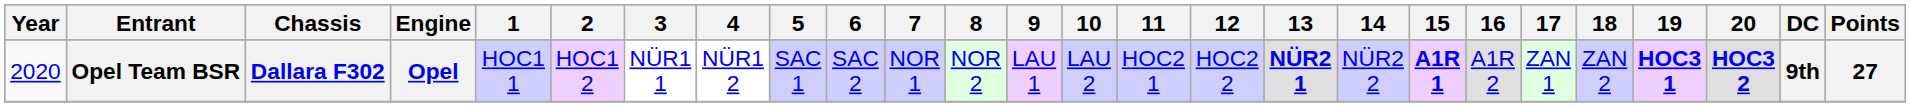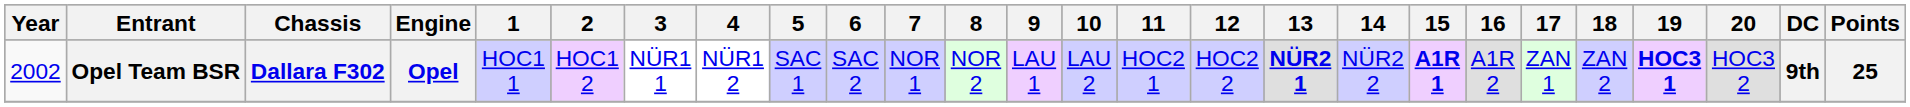 <table class="wikitable" style="text-align:center; font-size:85%">
 <tr>
 <th>Year</th>
 <th>Entrant</th>
 <th>Chassis</th>
 <th>Engine</th>
 <th>1</th>
 <th>2</th>
 <th>3</th>
 <th>4</th>
 <th>5</th>
 <th>6</th>
 <th>7</th>
 <th>8</th>
 <th>9</th>
 <th>10</th>
 <th>11</th>
 <th>12</th>
 <th>13</th>
 <th>14</th>
 <th>15</th>
 <th>16</th>
 <th>17</th>
 <th>18</th>
 <th>19</th>
 <th>20</th>
 <th>DC</th>
 <th>Points</th>
 </tr>
 <tr>
-<td><a href='#'>2020</a></td>
+<td><a href='#'>2002</a></td>
 <th nowrap>Opel Team BSR</th>
 <th nowrap><a href='#'>Dallara F302</a></th>
 <th nowrap><a href='#'>Opel</a></th>
 <td style="background:#CFCFFF;"><a href='#'>HOC1<br>1</a><br></td>
 <td style="background:#EFCFFF;"><a href='#'>HOC1<br>2</a><br></td>
 <td style="background:#FFFFFF;"><a href='#'>NÜR1<br>1</a><br></td>
 <td style="background:#FFFFFF;"><a href='#'>NÜR1<br>2</a><br></td>
 <td style="background:#CFCFFF;"><a href='#'>SAC<br>1</a><br></td>
 <td style="background:#CFCFFF;"><a href='#'>SAC<br>2</a><br></td>
 <td style="background:#CFCFFF;"><a href='#'>NOR<br>1</a><br></td>
 <td style="background:#DFFFDF;"><a href='#'>NOR<br>2</a><br></td>
 <td style="background:#EFCFFF;"><a href='#'>LAU<br>1</a><br></td>
 <td style="background:#CFCFFF;"><a href='#'>LAU<br>2</a><br></td>
 <td style="background:#CFCFFF;"><a href='#'>HOC2<br>1</a><br></td>
 <td style="background:#CFCFFF;"><a href='#'>HOC2<br>2</a><br></td>
 <td style="background:#DFDFDF;"><strong><a href='#'>NÜR2<br>1</a></strong><br></td>
 <td style="background:#CFCFFF;"><a href='#'>NÜR2<br>2</a><br></td>
 <td style="background:#EFCFFF;"><strong><a href='#'>A1R<br>1</a><br></strong></td>
 <td style="background:#DFDFDF;"><a href='#'>A1R<br>2</a><br></td>
 <td style="background:#DFFFDF;"><a href='#'>ZAN<br>1</a><br></td>
 <td style="background:#CFCFFF;"><a href='#'>ZAN<br>2</a><br></td>
 <td style="background:#EFCFFF;"><strong><a href='#'>HOC3<br>1</a></strong><br></td>
-<td style="background:#DFDFDF;"><strong><a href='#'>HOC3<br>2</a><br></strong></td>
+<td style="background:#DFDFDF;"><a href='#'>HOC3<br>2</a><br></td>
 <th>9th</th>
-<th>27</th>
+<th>25</th>
 </tr>
 <tr>
 </tr>
 </table>
